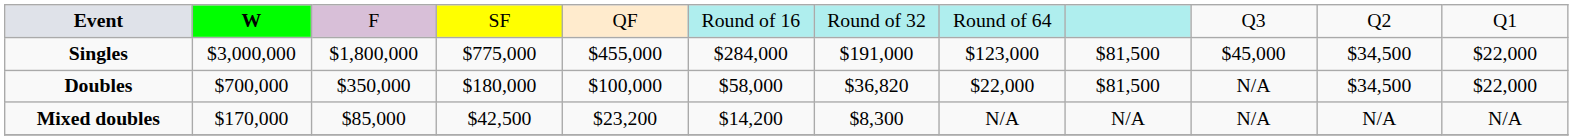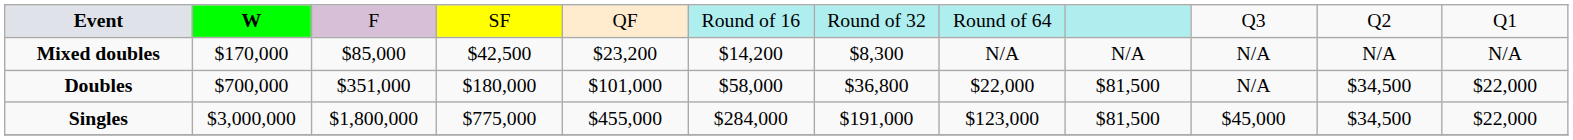 <table class="wikitable" style="font-size:90%;text-align:center;">
 <tr>
 <td style="width:130px; background:#dfe2e9;"><strong>Event</strong></td>
 <td style="width:80px; background:lime;"><strong>W</strong></td>
 <td style="width:85px; background:thistle;">F</td>
 <td style="width:85px; background:#ff0;">SF</td>
 <td style="width:85px; background:#ffebcd;">QF</td>
 <td style="width:85px; background:#afeeee;">Round of 16</td>
 <td style="width:85px; background:#afeeee;">Round of 32</td>
 <td style="width:85px; background:#afeeee;">Round of 64</td>
 <td style="width:85px; background:#afeeee;"></td>
 <td style="width:85px;">Q3</td>
 <td style="width:85px;">Q2</td>
 <td style="width:85px;">Q1</td>
 </tr>
 <tr>
+<td><strong>Mixed doubles</strong></td>
+<td>$170,000</td>
+<td>$85,000</td>
+<td>$42,500</td>
+<td>$23,200</td>
+<td>$14,200</td>
+<td>$8,300</td>
+<td>N/A</td>
+<td>N/A</td>
+<td>N/A</td>
+<td>N/A</td>
+<td>N/A</td>
+</tr>
+<tr>
+<td><strong>Doubles</strong></td>
+<td>$700,000</td>
+<td>$351,000</td>
+<td>$180,000</td>
+<td>$101,000</td>
+<td>$58,000</td>
+<td>$36,800</td>
+<td>$22,000</td>
+<td>$81,500</td>
+<td>N/A</td>
+<td>$34,500</td>
+<td>$22,000</td>
+</tr>
+<tr>
 <td><strong>Singles</strong></td>
 <td>$3,000,000</td>
 <td>$1,800,000</td>
 <td>$775,000</td>
 <td>$455,000</td>
 <td>$284,000</td>
 <td>$191,000</td>
 <td>$123,000</td>
 <td>$81,500</td>
 <td>$45,000</td>
 <td>$34,500</td>
 <td>$22,000</td>
 </tr>
 <tr>
-<td><strong>Doubles</strong></td>
-<td>$700,000</td>
-<td>$350,000</td>
-<td>$180,000</td>
-<td>$100,000</td>
-<td>$58,000</td>
-<td>$36,820</td>
-<td>$22,000</td>
-<td>$81,500</td>
-<td>N/A</td>
-<td>$34,500</td>
-<td>$22,000</td>
-</tr>
-<tr>
-<td><strong>Mixed doubles</strong></td>
-<td>$170,000</td>
-<td>$85,000</td>
-<td>$42,500</td>
-<td>$23,200</td>
-<td>$14,200</td>
-<td>$8,300</td>
-<td>N/A</td>
-<td>N/A</td>
-<td>N/A</td>
-<td>N/A</td>
-<td>N/A</td>
-</tr>
-<tr>
 </tr>
 </table>
